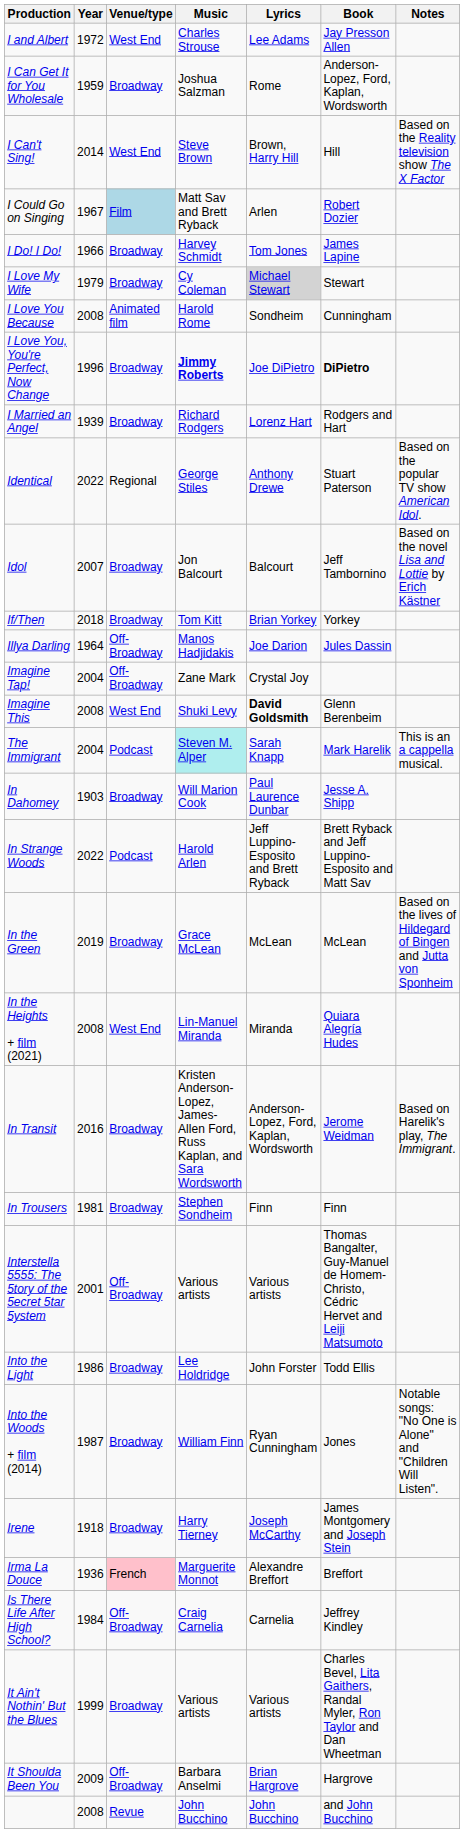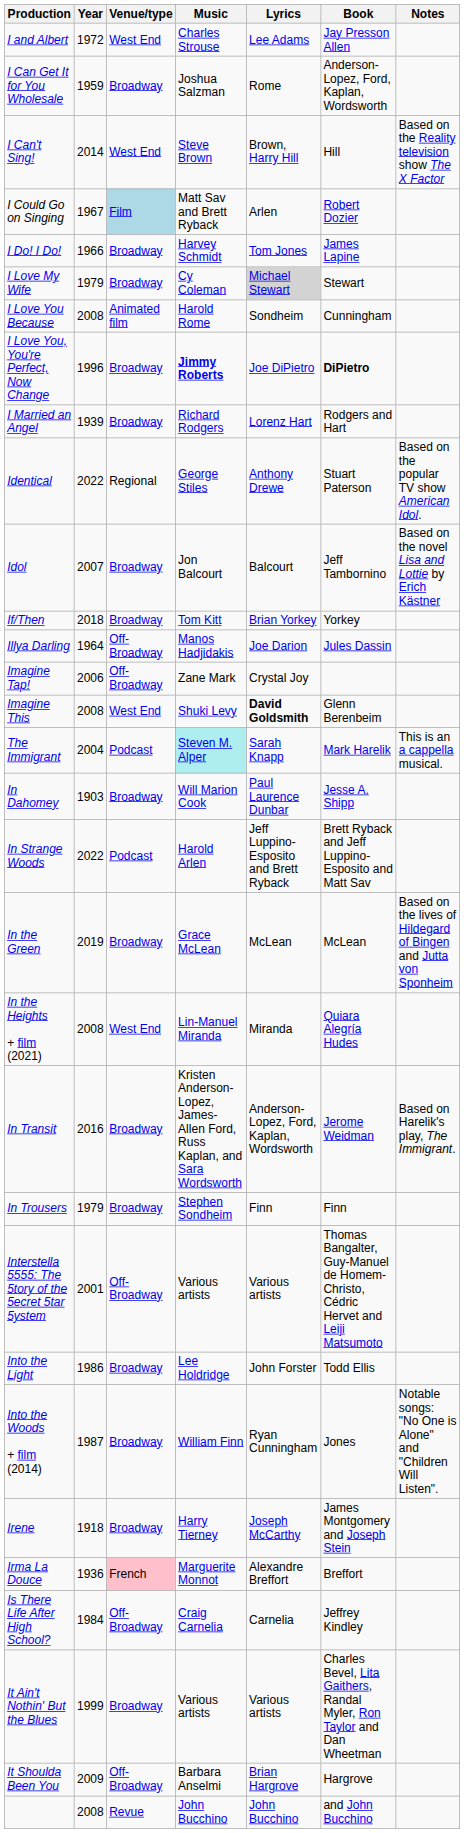 <table class="wikitable sortable">
 <tr>
 <th scope="col">Production</th>
 <th scope="col">Year</th>
 <th scope="col">Venue/type</th>
 <th scope="col">Music</th>
 <th scope="col">Lyrics</th>
 <th scope="col">Book</th>
 <th scope="col">Notes</th>
 </tr>
 <tr>
 <td><em><a href='#'>I and Albert</a></em></td>
 <td style="text-align: center">1972</td>
 <td><a href='#'>West End</a></td>
 <td><a href='#'>Charles Strouse</a></td>
 <td><a href='#'>Lee Adams</a></td>
 <td><a href='#'>Jay Presson Allen</a></td>
 <td></td>
 </tr>
 <tr>
 <td><em><a href='#'>I Can Get It for You Wholesale</a></em></td>
 <td style="text-align: center">1959</td>
 <td><a href='#'>Broadway</a></td>
 <td>Joshua Salzman</td>
 <td>Rome</td>
 <td>Anderson-Lopez, Ford, Kaplan, Wordsworth</td>
 <td></td>
 </tr>
 <tr>
 <td data-sort-value="I Cant Sing"><em><a href='#'>I Can't Sing!</a></em></td>
 <td style="text-align: center">2014</td>
 <td><a href='#'>West End</a></td>
 <td><a href='#'>Steve Brown</a></td>
 <td>Brown, <a href='#'>Harry Hill</a></td>
 <td>Hill</td>
 <td>Based on the <a href='#'>Reality television</a> show <em><a href='#'>The X Factor</a></em></td>
 </tr>
 <tr>
 <td><em>I Could Go on Singing</em></td>
 <td style="text-align: center">1967</td>
 <td style="background: lightblue;"><a href='#'>Film</a></td>
 <td>Matt Sav and Brett Ryback</td>
 <td>Arlen</td>
 <td><a href='#'>Robert Dozier</a></td>
 <td></td>
 </tr>
 <tr>
 <td data-sort-value="I Do I Do"><em><a href='#'>I Do! I Do!</a></em></td>
 <td style="text-align: center">1966</td>
 <td><a href='#'>Broadway</a></td>
 <td><a href='#'>Harvey Schmidt</a></td>
 <td><a href='#'>Tom Jones</a></td>
 <td><a href='#'>James Lapine</a></td>
 <td></td>
 </tr>
 <tr>
 <td><em><a href='#'>I Love My Wife</a></em></td>
 <td style="text-align: center">1979</td>
 <td><a href='#'>Broadway</a></td>
 <td><a href='#'>Cy Coleman</a></td>
 <td style="background: lightgrey;"><a href='#'>Michael Stewart</a></td>
 <td>Stewart</td>
 <td></td>
 </tr>
 <tr>
 <td><em><a href='#'>I Love You Because</a></em></td>
 <td style="text-align: center">2008</td>
 <td><a href='#'>Animated film</a></td>
 <td><a href='#'>Harold Rome</a></td>
 <td>Sondheim</td>
 <td>Cunningham</td>
 <td></td>
 </tr>
 <tr>
 <td data-sort-value="I Love You Youre Perfect Now Change"><em><a href='#'>I Love You, You're Perfect, Now Change</a></em></td>
 <td style="text-align: center">1996</td>
 <td><a href='#'>Broadway</a></td>
 <td><strong><a href='#'>Jimmy Roberts</a></strong></td>
 <td><a href='#'>Joe DiPietro</a></td>
 <td><strong>DiPietro</strong></td>
 <td></td>
 </tr>
 <tr>
 <td><em><a href='#'>I Married an Angel</a></em></td>
 <td style="text-align: center">1939</td>
 <td><a href='#'>Broadway</a></td>
 <td><a href='#'>Richard Rodgers</a></td>
 <td><a href='#'>Lorenz Hart</a></td>
 <td>Rodgers and Hart</td>
 <td></td>
 </tr>
 <tr>
 <td><em><a href='#'>Identical</a></em></td>
 <td style="text-align: center">2022</td>
 <td>Regional</td>
 <td><a href='#'>George Stiles</a></td>
 <td><a href='#'>Anthony Drewe</a></td>
 <td>Stuart Paterson</td>
 <td>Based on the popular TV show <em><a href='#'>American Idol</a></em>.</td>
 </tr>
 <tr>
 <td><em><a href='#'>Idol</a></em></td>
 <td style="text-align: center">2007</td>
 <td><a href='#'>Broadway</a></td>
 <td>Jon Balcourt</td>
 <td>Balcourt</td>
 <td>Jeff Tambornino</td>
 <td>Based on the novel <em><a href='#'>Lisa and Lottie</a></em> by <a href='#'>Erich Kästner</a></td>
 </tr>
 <tr>
 <td data-sort-value="If Then"><em><a href='#'>If/Then</a></em></td>
 <td style="text-align: center">2018</td>
 <td><a href='#'>Broadway</a></td>
 <td><a href='#'>Tom Kitt</a></td>
 <td><a href='#'>Brian Yorkey</a></td>
 <td>Yorkey</td>
 <td></td>
 </tr>
 <tr>
 <td><em><a href='#'>Illya Darling</a></em></td>
 <td style="text-align: center">1964</td>
 <td><a href='#'>Off-Broadway</a></td>
 <td><a href='#'>Manos Hadjidakis</a></td>
 <td><a href='#'>Joe Darion</a></td>
 <td><a href='#'>Jules Dassin</a></td>
 <td></td>
 </tr>
 <tr>
 <td data-sort-value="Imagine Tap"><em><a href='#'>Imagine Tap!</a></em></td>
-<td style="text-align: center">2004</td>
+<td style="text-align: center">2006</td>
 <td><a href='#'>Off-Broadway</a></td>
 <td>Zane Mark</td>
 <td>Crystal Joy</td>
 <td></td>
 <td></td>
 </tr>
 <tr>
 <td><em><a href='#'>Imagine This</a></em></td>
 <td style="text-align: center">2008</td>
 <td><a href='#'>West End</a></td>
 <td><a href='#'>Shuki Levy</a></td>
 <td><strong>David Goldsmith</strong></td>
 <td>Glenn Berenbeim</td>
 <td></td>
 </tr>
 <tr>
 <td data-sort-value="Immigrant"><em><a href='#'>The Immigrant</a></em></td>
 <td style="text-align: center">2004</td>
 <td><a href='#'>Podcast</a></td>
 <td style="background: paleturquoise;"><a href='#'>Steven M. Alper</a></td>
 <td><a href='#'>Sarah Knapp</a></td>
 <td><a href='#'>Mark Harelik</a></td>
 <td>This is an <a href='#'>a cappella</a> musical.</td>
 </tr>
 <tr>
 <td><em><a href='#'>In Dahomey</a></em></td>
 <td style="text-align: center">1903</td>
 <td><a href='#'>Broadway</a></td>
 <td><a href='#'>Will Marion Cook</a></td>
 <td><a href='#'>Paul Laurence Dunbar</a></td>
 <td><a href='#'>Jesse A. Shipp</a></td>
 <td></td>
 </tr>
 <tr>
 <td><em><a href='#'>In Strange Woods</a></em></td>
 <td style="text-align: center">2022</td>
 <td><a href='#'>Podcast</a></td>
 <td><a href='#'>Harold Arlen</a></td>
 <td>Jeff Luppino-Esposito and Brett Ryback</td>
 <td>Brett Ryback and Jeff Luppino-Esposito and Matt Sav</td>
 <td></td>
 </tr>
 <tr>
 <td><em><a href='#'>In the Green</a></em></td>
 <td style="text-align: center">2019</td>
 <td><a href='#'>Broadway</a></td>
 <td><a href='#'>Grace McLean</a></td>
 <td>McLean</td>
 <td>McLean</td>
 <td>Based on the lives of <a href='#'>Hildegard of Bingen</a> and <a href='#'>Jutta von Sponheim</a></td>
 </tr>
 <tr>
 <td><em><a href='#'>In the Heights</a></em> <br><br>+ <a href='#'>film</a> (2021)</td>
 <td style="text-align: center">2008</td>
 <td><a href='#'>West End</a></td>
 <td><a href='#'>Lin-Manuel Miranda</a></td>
 <td>Miranda</td>
 <td><a href='#'>Quiara Alegría Hudes</a></td>
 <td></td>
 </tr>
 <tr>
 <td><em><a href='#'>In Transit</a></em></td>
 <td style="text-align: center">2016</td>
 <td><a href='#'>Broadway</a></td>
 <td>Kristen Anderson-Lopez, James-Allen Ford, Russ Kaplan, and <a href='#'>Sara Wordsworth</a></td>
 <td>Anderson-Lopez, Ford, Kaplan, Wordsworth</td>
 <td><a href='#'>Jerome Weidman</a></td>
 <td>Based on Harelik's play, <em>The Immigrant</em>.</td>
 </tr>
 <tr>
 <td><em><a href='#'>In Trousers</a></em></td>
-<td style="text-align: center">1981</td>
+<td style="text-align: center">1979</td>
 <td><a href='#'>Broadway</a></td>
 <td><a href='#'>Stephen Sondheim</a></td>
 <td>Finn</td>
 <td>Finn</td>
 <td></td>
 </tr>
 <tr>
 <td data-sort-value="Interstella 5555 The 5tory of the 5ecret 5tar 5ystem"><em><a href='#'>Interstella 5555: The 5tory of the 5ecret 5tar 5ystem</a></em></td>
 <td style="text-align: center">2001</td>
 <td><a href='#'>Off-Broadway</a></td>
 <td>Various artists</td>
 <td>Various artists</td>
 <td>Thomas Bangalter, Guy-Manuel de Homem-Christo, Cédric Hervet and <a href='#'>Leiji Matsumoto</a></td>
 <td></td>
 </tr>
 <tr>
 <td><em><a href='#'>Into the Light</a></em></td>
 <td style="text-align: center">1986</td>
 <td><a href='#'>Broadway</a></td>
 <td><a href='#'>Lee Holdridge</a></td>
 <td>John Forster</td>
 <td>Todd Ellis</td>
 <td></td>
 </tr>
 <tr>
 <td><em><a href='#'>Into the Woods</a></em> <br><br>+ <a href='#'>film</a> (2014)</td>
 <td style="text-align: center">1987</td>
 <td><a href='#'>Broadway</a></td>
 <td><a href='#'>William Finn</a></td>
 <td>Ryan Cunningham</td>
 <td>Jones</td>
 <td>Notable songs: "No One is Alone" and "Children Will Listen".</td>
 </tr>
 <tr>
 <td><em><a href='#'>Irene</a></em></td>
 <td style="text-align: center">1918</td>
 <td><a href='#'>Broadway</a></td>
 <td><a href='#'>Harry Tierney</a></td>
 <td><a href='#'>Joseph McCarthy</a></td>
 <td>James Montgomery and <a href='#'>Joseph Stein</a></td>
 <td></td>
 </tr>
 <tr>
 <td><em><a href='#'>Irma La Douce</a></em></td>
 <td style="text-align: center">1936</td>
 <td style="background: pink;">French</td>
 <td><a href='#'>Marguerite Monnot</a></td>
 <td>Alexandre Breffort</td>
 <td>Breffort</td>
 <td></td>
 </tr>
 <tr>
 <td data-sort-value="Is There Life After High School"><em><a href='#'>Is There Life After High School?</a></em></td>
 <td style="text-align: center">1984</td>
 <td><a href='#'>Off-Broadway</a></td>
 <td><a href='#'>Craig Carnelia</a></td>
 <td>Carnelia</td>
 <td>Jeffrey Kindley</td>
 <td></td>
 </tr>
 <tr>
 <td data-sort-value="It Aint Nothin But the Blues"><em><a href='#'>It Ain't Nothin' But the Blues</a></em></td>
 <td style="text-align: center">1999</td>
 <td><a href='#'>Broadway</a></td>
 <td>Various artists</td>
 <td>Various artists</td>
 <td>Charles Bevel, <a href='#'>Lita Gaithers</a>, Randal Myler, <a href='#'>Ron Taylor</a> and Dan Wheetman</td>
 <td></td>
 </tr>
 <tr>
 <td><em><a href='#'>It Shoulda Been You</a></em></td>
 <td style="text-align: center">2009</td>
 <td><a href='#'>Off-Broadway</a></td>
 <td>Barbara Anselmi</td>
 <td><a href='#'>Brian Hargrove</a></td>
 <td>Hargrove</td>
 <td></td>
 </tr>
 <tr>
 <td data-sort-value="Its Only Life"><em></em></td>
 <td style="text-align: center">2008</td>
 <td><a href='#'>Revue</a></td>
 <td><a href='#'>John Bucchino</a></td>
 <td><a href='#'>John Bucchino</a></td>
 <td> and <a href='#'>John Bucchino</a></td>
 <td></td>
 </tr>
 </table>
